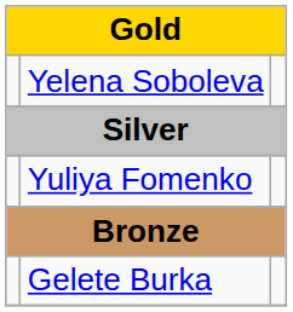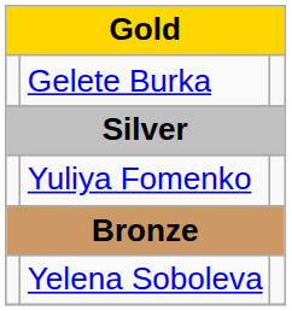 <table class="wikitable">
 <tr bgcolor=gold>
 <td colspan=3 align=center><strong>Gold</strong></td>
 </tr>
 <tr>
 <td></td>
-<td><a href='#'>Yelena Soboleva</a></td>
+<td><a href='#'>Gelete Burka</a></td>
 <td></td>
 </tr>
 <tr bgcolor=silver>
 <td colspan=3 align=center><strong>Silver</strong></td>
 </tr>
 <tr>
 <td></td>
 <td><a href='#'>Yuliya Fomenko</a></td>
 <td></td>
 </tr>
 <tr bgcolor=cc9966>
 <td colspan=3 align=center><strong>Bronze</strong></td>
 </tr>
 <tr>
 <td></td>
-<td><a href='#'>Gelete Burka</a></td>
+<td><a href='#'>Yelena Soboleva</a></td>
 <td></td>
 </tr>
 <tr>
 </tr>
 </table>
